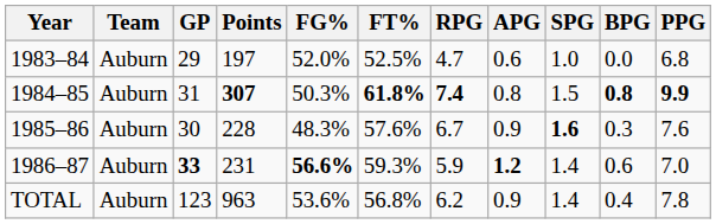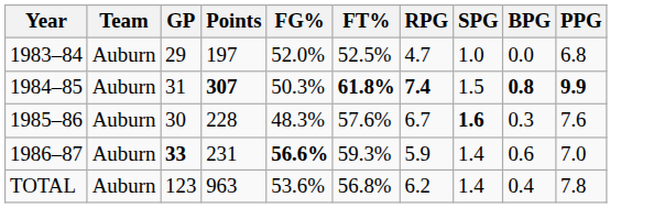 <table class="wikitable">
 <tr>
 <th>Year</th>
 <th>Team</th>
 <th>GP</th>
 <th>Points</th>
 <th>FG%</th>
 <th>FT%</th>
 <th>RPG</th>
-<th>APG</th>
 <th>SPG</th>
 <th>BPG</th>
 <th>PPG</th>
 </tr>
 <tr>
 <td>1983–84</td>
 <td>Auburn</td>
 <td>29</td>
 <td>197</td>
 <td>52.0%</td>
 <td>52.5%</td>
 <td>4.7</td>
-<td>0.6</td>
 <td>1.0</td>
 <td>0.0</td>
 <td>6.8</td>
 </tr>
 <tr>
 <td>1984–85</td>
 <td>Auburn</td>
 <td>31</td>
 <td><strong>307</strong></td>
 <td>50.3%</td>
 <td><strong>61.8%</strong></td>
 <td><strong>7.4</strong></td>
-<td>0.8</td>
 <td>1.5</td>
 <td><strong>0.8</strong></td>
 <td><strong>9.9</strong></td>
 </tr>
 <tr>
 <td>1985–86</td>
 <td>Auburn</td>
 <td>30</td>
 <td>228</td>
 <td>48.3%</td>
 <td>57.6%</td>
 <td>6.7</td>
-<td>0.9</td>
 <td><strong>1.6</strong></td>
 <td>0.3</td>
 <td>7.6</td>
 </tr>
 <tr>
 <td>1986–87</td>
 <td>Auburn</td>
 <td><strong>33</strong></td>
 <td>231</td>
 <td><strong>56.6%</strong></td>
 <td>59.3%</td>
 <td>5.9</td>
-<td><strong>1.2</strong></td>
 <td>1.4</td>
 <td>0.6</td>
 <td>7.0</td>
 </tr>
 <tr>
 <td>TOTAL</td>
 <td>Auburn</td>
 <td>123</td>
 <td>963</td>
 <td>53.6%</td>
 <td>56.8%</td>
 <td>6.2</td>
-<td>0.9</td>
 <td>1.4</td>
 <td>0.4</td>
 <td>7.8</td>
 </tr>
 </table>
